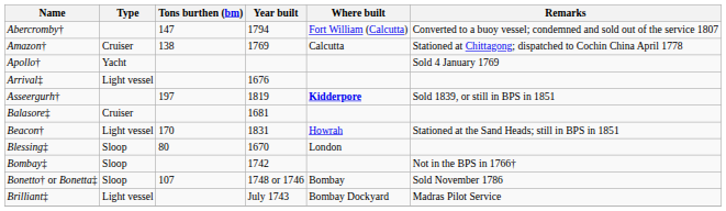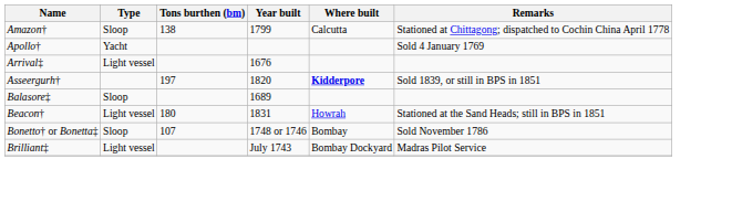 <table class="sortable wikitable">
 <tr>
 <th>Name</th>
 <th>Type</th>
 <th>Tons burthen (<a href='#'>bm</a>)</th>
 <th>Year built</th>
 <th>Where built</th>
 <th>Remarks</th>
 </tr>
 <tr>
-<td><em>Abercromby</em>†</td>
-<td></td>
-<td>147</td>
-<td>1794</td>
-<td><a href='#'>Fort William</a> (<a href='#'>Calcutta</a>)</td>
-<td>Converted to a buoy vessel; condemned and sold out of the service 1807</td>
-</tr>
-<tr>
 <td><em>Amazon</em>†</td>
-<td>Cruiser</td>
+<td>Sloop</td>
 <td>138</td>
-<td>1769</td>
+<td>1799</td>
 <td>Calcutta</td>
 <td>Stationed at <a href='#'>Chittagong</a>; dispatched to Cochin China April 1778</td>
 </tr>
 <tr>
 <td><em>Apollo</em>†</td>
 <td>Yacht</td>
 <td></td>
 <td></td>
 <td></td>
 <td>Sold 4 January 1769</td>
 </tr>
 <tr>
 <td><em>Arrival</em>‡</td>
 <td>Light vessel</td>
 <td></td>
 <td>1676</td>
 <td></td>
 <td></td>
 </tr>
 <tr>
 <td><em>Asseergurh</em>†</td>
 <td></td>
 <td>197</td>
-<td>1819</td>
+<td>1820</td>
 <td><strong><a href='#'>Kidderpore</a></strong></td>
 <td>Sold 1839, or still in BPS in 1851</td>
 </tr>
 <tr>
 <td><em>Balasore</em>‡</td>
-<td>Cruiser</td>
+<td>Sloop</td>
 <td></td>
-<td>1681</td>
+<td>1689</td>
 <td></td>
 <td></td>
 </tr>
 <tr>
 <td><em>Beacon</em>†</td>
 <td>Light vessel</td>
-<td>170</td>
+<td>180</td>
 <td>1831</td>
 <td><a href='#'>Howrah</a></td>
 <td>Stationed at the Sand Heads; still in BPS in 1851</td>
-</tr>
-<tr>
-<td><em>Blessing</em>‡</td>
-<td>Sloop</td>
-<td>80</td>
-<td>1670</td>
-<td>London</td>
-<td></td>
-</tr>
-<tr>
-<td><em>Bombay</em>‡</td>
-<td>Sloop</td>
-<td></td>
-<td>1742</td>
-<td></td>
-<td>Not in the BPS in 1766†</td>
 </tr>
 <tr>
 <td><em>Bonetto</em>† or <em>Bonetta</em>‡</td>
 <td>Sloop</td>
 <td>107</td>
 <td>1748 or 1746</td>
 <td>Bombay</td>
 <td>Sold November 1786</td>
 </tr>
 <tr>
 <td><em>Brilliant</em>‡</td>
 <td>Light vessel</td>
 <td></td>
 <td>July 1743</td>
 <td>Bombay Dockyard</td>
 <td>Madras Pilot Service</td>
 </tr>
 <tr>
 </tr>
 </table>
